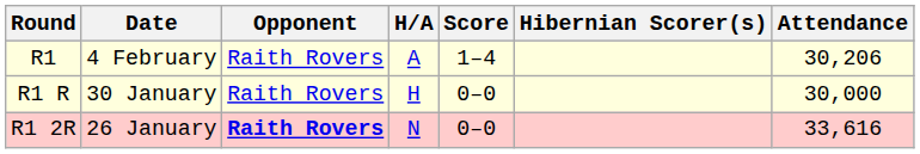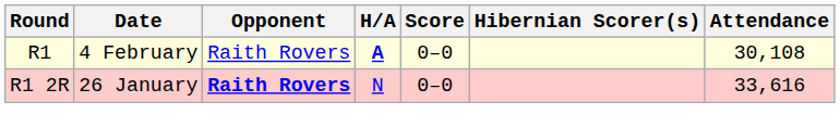 <table class="wikitable" style="text-align:center">
 <tr>
 <th>Round</th>
 <th>Date</th>
 <th>Opponent</th>
 <th>H/A</th>
 <th>Score</th>
 <th>Hibernian Scorer(s)</th>
 <th>Attendance</th>
 </tr>
 <tr bgcolor=#FFFFDD>
 <td>R1</td>
 <td align=left>4 February</td>
 <td align=left><a href='#'>Raith Rovers</a></td>
-<td><a href='#'>A</a></td>
-<td>1–4</td>
-<td align=left></td>
-<td>30,206</td>
-</tr>
-<tr bgcolor=#FFFFDD>
-<td>R1 R</td>
-<td align=left>30 January</td>
-<td align=left><a href='#'>Raith Rovers</a></td>
-<td><a href='#'>H</a></td>
+<td><strong><a href='#'>A</a></strong></td>
 <td>0–0</td>
 <td align=left></td>
-<td>30,000</td>
+<td>30,108</td>
 </tr>
 <tr bgcolor=#FFCCCC>
 <td>R1 2R</td>
 <td align=left>26 January</td>
 <td align=left><strong><a href='#'>Raith Rovers</a></strong></td>
 <td><a href='#'>N</a></td>
 <td>0–0</td>
 <td align=left></td>
 <td>33,616</td>
 </tr>
 </table>
